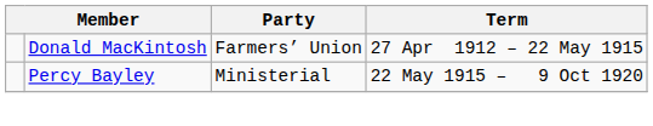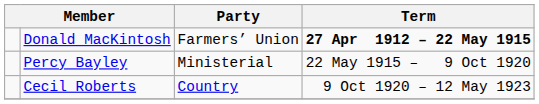 <table class="wikitable">
 <tr>
 <th colspan="2">Member</th>
 <th>Party</th>
 <th>Term</th>
 </tr>
 <tr>
 <td> </td>
 <td><a href='#'>Donald MacKintosh</a></td>
 <td>Farmers’ Union</td>
-<td>27 Apr  1912 – 22 May 1915</td>
+<td><strong>27 Apr  1912 – 22 May 1915</strong></td>
 </tr>
 <tr>
 <td> </td>
 <td><a href='#'>Percy Bayley</a></td>
 <td>Ministerial</td>
 <td>22 May 1915 –   9 Oct 1920</td>
 </tr>
 <tr>
+<td> </td>
+<td><a href='#'>Cecil Roberts</a></td>
+<td><a href='#'>Country</a></td>
+<td>  9 Oct 1920 – 12 May 1923</td>
+</tr>
+<tr>
 </tr>
 </table>
